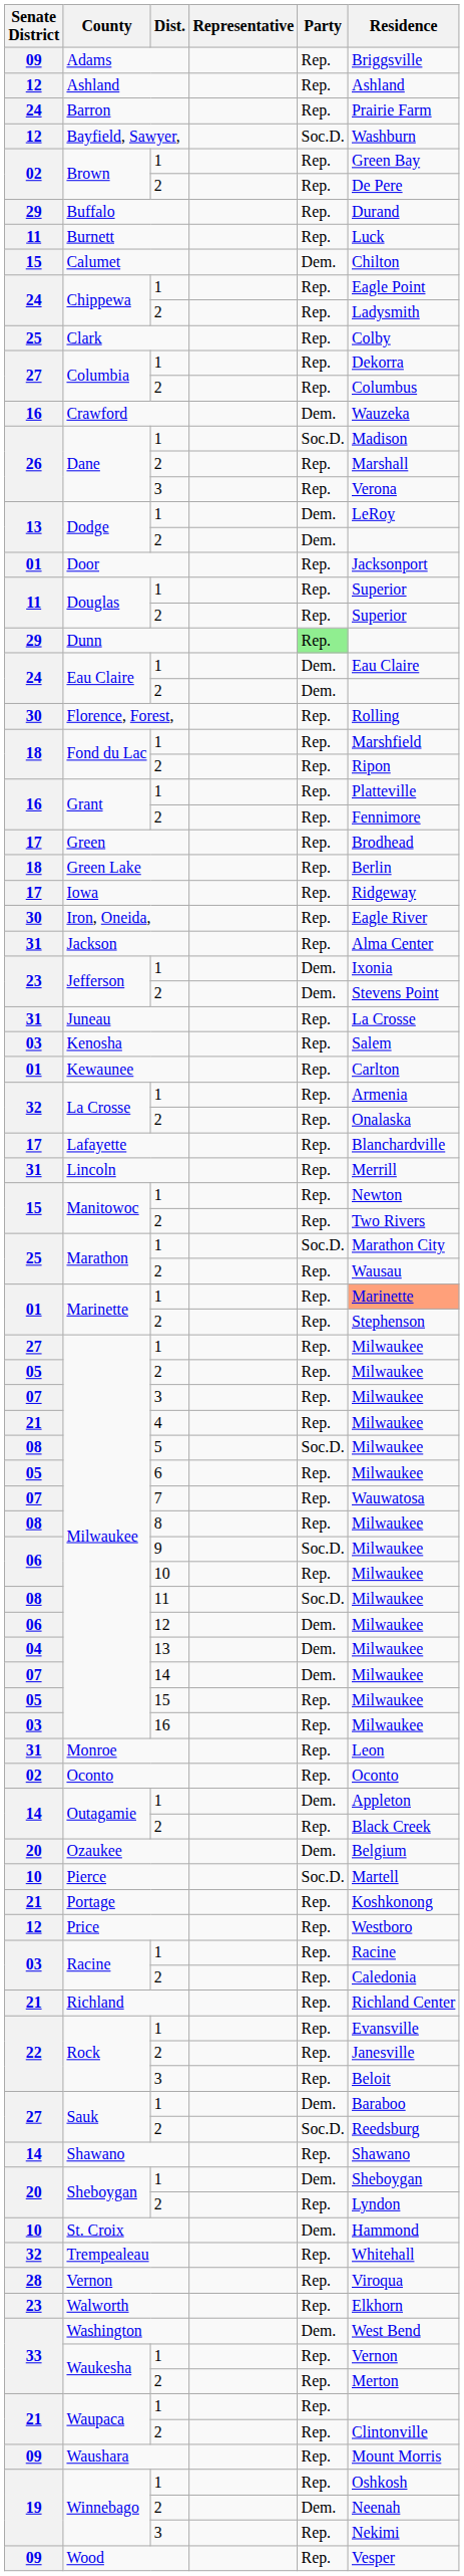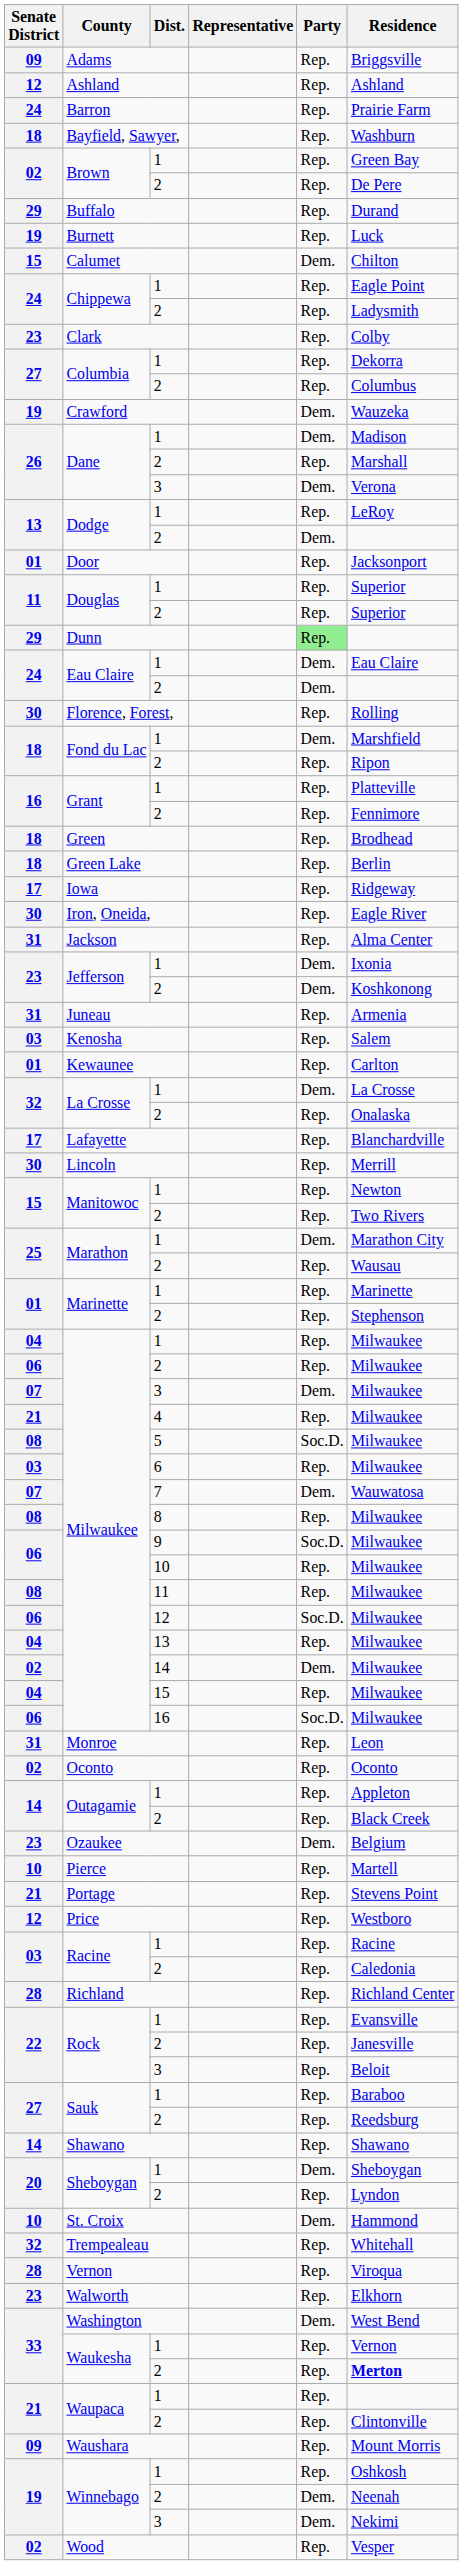 <table class="wikitable sortable">
 <tr>
 <th>Senate<br>District</th>
 <th>County</th>
 <th>Dist.</th>
 <th>Representative</th>
 <th>Party</th>
 <th>Residence</th>
 </tr>
 <tr>
 <th><a href='#'>09</a></th>
 <td text-align="left" colspan="2"><a href='#'>Adams</a> </td>
 <td></td>
 <td>Rep.</td>
 <td><a href='#'>Briggsville</a></td>
 </tr>
 <tr>
 <th><a href='#'>12</a></th>
 <td text-align="left" colspan="2"><a href='#'>Ashland</a></td>
 <td></td>
 <td>Rep.</td>
 <td><a href='#'>Ashland</a></td>
 </tr>
 <tr>
 <th><a href='#'>24</a></th>
 <td text-align="left" colspan="2"><a href='#'>Barron</a></td>
 <td></td>
 <td>Rep.</td>
 <td><a href='#'>Prairie Farm</a></td>
 </tr>
 <tr>
-<th><a href='#'>12</a></th>
+<th><a href='#'>18</a></th>
 <td text-align="left" colspan="2"><a href='#'>Bayfield</a>, <a href='#'>Sawyer</a>, </td>
 <td></td>
-<td>Soc.D.</td>
+<td>Rep.</td>
 <td><a href='#'>Washburn</a></td>
 </tr>
 <tr>
 <th rowspan="2"><a href='#'>02</a></th>
 <td text-align="left" rowspan="2"><a href='#'>Brown</a></td>
 <td>1</td>
 <td></td>
 <td>Rep.</td>
 <td><a href='#'>Green Bay</a></td>
 </tr>
 <tr>
 <td>2</td>
 <td></td>
 <td>Rep.</td>
 <td><a href='#'>De Pere</a></td>
 </tr>
 <tr>
 <th><a href='#'>29</a></th>
 <td text-align="left" colspan="2"><a href='#'>Buffalo</a> </td>
 <td></td>
 <td>Rep.</td>
 <td><a href='#'>Durand</a></td>
 </tr>
 <tr>
-<th><a href='#'>11</a></th>
+<th><a href='#'>19</a></th>
 <td text-align="left" colspan="2"><a href='#'>Burnett</a> </td>
 <td></td>
 <td>Rep.</td>
 <td><a href='#'>Luck</a></td>
 </tr>
 <tr>
 <th><a href='#'>15</a></th>
 <td text-align="left" colspan="2"><a href='#'>Calumet</a></td>
 <td></td>
 <td>Dem.</td>
 <td><a href='#'>Chilton</a></td>
 </tr>
 <tr>
 <th rowspan="2"><a href='#'>24</a></th>
 <td text-align="left" rowspan="2"><a href='#'>Chippewa</a> </td>
 <td>1</td>
 <td></td>
 <td>Rep.</td>
 <td><a href='#'>Eagle Point</a></td>
 </tr>
 <tr>
 <td>2</td>
 <td></td>
 <td>Rep.</td>
 <td><a href='#'>Ladysmith</a></td>
 </tr>
 <tr>
-<th><a href='#'>25</a></th>
+<th><a href='#'>23</a></th>
 <td text-align="left" colspan="2"><a href='#'>Clark</a></td>
 <td></td>
 <td>Rep.</td>
 <td><a href='#'>Colby</a></td>
 </tr>
 <tr>
 <th rowspan="2"><a href='#'>27</a></th>
 <td text-align="left" rowspan="2"><a href='#'>Columbia</a></td>
 <td>1</td>
 <td></td>
 <td>Rep.</td>
 <td><a href='#'>Dekorra</a></td>
 </tr>
 <tr>
 <td>2</td>
 <td></td>
 <td>Rep.</td>
 <td><a href='#'>Columbus</a></td>
 </tr>
 <tr>
-<th><a href='#'>16</a></th>
+<th><a href='#'>19</a></th>
 <td text-align="left" colspan="2"><a href='#'>Crawford</a></td>
 <td></td>
 <td>Dem.</td>
 <td><a href='#'>Wauzeka</a></td>
 </tr>
 <tr>
 <th rowspan="3"><a href='#'>26</a></th>
 <td text-align="left" rowspan="3"><a href='#'>Dane</a></td>
 <td>1</td>
 <td></td>
-<td>Soc.D.</td>
+<td>Dem.</td>
 <td><a href='#'>Madison</a></td>
 </tr>
 <tr>
 <td>2</td>
 <td></td>
 <td>Rep.</td>
 <td><a href='#'>Marshall</a></td>
 </tr>
 <tr>
 <td>3</td>
 <td></td>
-<td>Rep.</td>
+<td>Dem.</td>
 <td><a href='#'>Verona</a></td>
 </tr>
 <tr>
 <th rowspan="2"><a href='#'>13</a></th>
 <td text-align="left" rowspan="2"><a href='#'>Dodge</a></td>
 <td>1</td>
 <td></td>
-<td>Dem.</td>
+<td>Rep.</td>
 <td><a href='#'>LeRoy</a></td>
 </tr>
 <tr>
 <td>2</td>
 <td></td>
 <td>Dem.</td>
 <td></td>
 </tr>
 <tr>
 <th><a href='#'>01</a></th>
 <td text-align="left" colspan="2"><a href='#'>Door</a></td>
 <td></td>
 <td>Rep.</td>
 <td><a href='#'>Jacksonport</a></td>
 </tr>
 <tr>
 <th rowspan="2"><a href='#'>11</a></th>
 <td text-align="left" rowspan="2"><a href='#'>Douglas</a></td>
 <td>1</td>
 <td></td>
 <td>Rep.</td>
 <td><a href='#'>Superior</a></td>
 </tr>
 <tr>
 <td>2</td>
 <td></td>
 <td>Rep.</td>
 <td><a href='#'>Superior</a></td>
 </tr>
 <tr>
 <th><a href='#'>29</a></th>
 <td text-align="left" colspan="2"><a href='#'>Dunn</a></td>
 <td></td>
 <td style="background: lightgreen;">Rep.</td>
 <td></td>
 </tr>
 <tr>
 <th rowspan="2"><a href='#'>24</a></th>
 <td rowspan="2" text-align="left"><a href='#'>Eau Claire</a></td>
 <td>1</td>
 <td></td>
 <td>Dem.</td>
 <td><a href='#'>Eau Claire</a></td>
 </tr>
 <tr>
 <td>2</td>
 <td></td>
 <td>Dem.</td>
 <td></td>
 </tr>
 <tr>
 <th><a href='#'>30</a></th>
 <td text-align="left" colspan="2"><a href='#'>Florence</a>, <a href='#'>Forest</a>, </td>
 <td></td>
 <td>Rep.</td>
 <td><a href='#'>Rolling</a></td>
 </tr>
 <tr>
 <th rowspan="2"><a href='#'>18</a></th>
 <td text-align="left" rowspan="2"><a href='#'>Fond du Lac</a></td>
 <td>1</td>
 <td></td>
-<td>Rep.</td>
+<td>Dem.</td>
 <td><a href='#'>Marshfield</a></td>
 </tr>
 <tr>
 <td>2</td>
 <td></td>
 <td>Rep.</td>
 <td><a href='#'>Ripon</a></td>
 </tr>
 <tr>
 <th rowspan="2"><a href='#'>16</a></th>
 <td text-align="left" rowspan="2"><a href='#'>Grant</a></td>
 <td>1</td>
 <td></td>
 <td>Rep.</td>
 <td><a href='#'>Platteville</a></td>
 </tr>
 <tr>
 <td>2</td>
 <td></td>
 <td>Rep.</td>
 <td><a href='#'>Fennimore</a></td>
 </tr>
 <tr>
-<th><a href='#'>17</a></th>
+<th><a href='#'>18</a></th>
 <td text-align="left" colspan="2"><a href='#'>Green</a></td>
 <td></td>
 <td>Rep.</td>
 <td><a href='#'>Brodhead</a></td>
 </tr>
 <tr>
 <th><a href='#'>18</a></th>
 <td text-align="left" colspan="2"><a href='#'>Green Lake</a></td>
 <td></td>
 <td>Rep.</td>
 <td><a href='#'>Berlin</a></td>
 </tr>
 <tr>
 <th><a href='#'>17</a></th>
 <td text-align="left" colspan="2"><a href='#'>Iowa</a></td>
 <td></td>
 <td>Rep.</td>
 <td><a href='#'>Ridgeway</a></td>
 </tr>
 <tr>
 <th><a href='#'>30</a></th>
 <td text-align="left" colspan="2"><a href='#'>Iron</a>, <a href='#'>Oneida</a>, </td>
 <td></td>
 <td>Rep.</td>
 <td><a href='#'>Eagle River</a></td>
 </tr>
 <tr>
 <th><a href='#'>31</a></th>
 <td text-align="left" colspan="2"><a href='#'>Jackson</a></td>
 <td></td>
 <td>Rep.</td>
 <td><a href='#'>Alma Center</a></td>
 </tr>
 <tr>
 <th rowspan="2"><a href='#'>23</a></th>
 <td text-align="left" rowspan="2"><a href='#'>Jefferson</a></td>
 <td>1</td>
 <td></td>
 <td>Dem.</td>
 <td><a href='#'>Ixonia</a></td>
 </tr>
 <tr>
 <td>2</td>
 <td></td>
 <td>Dem.</td>
-<td><a href='#'>Stevens Point</a></td>
+<td><a href='#'>Koshkonong</a></td>
 </tr>
 <tr>
 <th><a href='#'>31</a></th>
 <td text-align="left" colspan="2"><a href='#'>Juneau</a></td>
 <td></td>
 <td>Rep.</td>
-<td><a href='#'>La Crosse</a></td>
+<td><a href='#'>Armenia</a></td>
 </tr>
 <tr>
 <th><a href='#'>03</a></th>
 <td text-align="left" colspan="2"><a href='#'>Kenosha</a></td>
 <td></td>
 <td>Rep.</td>
 <td><a href='#'>Salem</a></td>
 </tr>
 <tr>
 <th><a href='#'>01</a></th>
 <td text-align="left" colspan="2"><a href='#'>Kewaunee</a></td>
 <td></td>
 <td>Rep.</td>
 <td><a href='#'>Carlton</a></td>
 </tr>
 <tr>
 <th rowspan="2"><a href='#'>32</a></th>
 <td text-align="left" rowspan="2"><a href='#'>La Crosse</a></td>
 <td>1</td>
 <td></td>
-<td>Rep.</td>
-<td><a href='#'>Armenia</a></td>
+<td>Dem.</td>
+<td><a href='#'>La Crosse</a></td>
 </tr>
 <tr>
 <td>2</td>
 <td></td>
 <td>Rep.</td>
 <td><a href='#'>Onalaska</a></td>
 </tr>
 <tr>
 <th><a href='#'>17</a></th>
 <td text-align="left" colspan="2"><a href='#'>Lafayette</a></td>
 <td></td>
 <td>Rep.</td>
 <td><a href='#'>Blanchardville</a></td>
 </tr>
 <tr>
-<th><a href='#'>31</a></th>
+<th><a href='#'>30</a></th>
 <td text-align="left" colspan="2"><a href='#'>Lincoln</a></td>
 <td></td>
 <td>Rep.</td>
 <td><a href='#'>Merrill</a></td>
 </tr>
 <tr>
 <th rowspan="2"><a href='#'>15</a></th>
 <td text-align="left" rowspan="2"><a href='#'>Manitowoc</a></td>
 <td>1</td>
 <td></td>
 <td>Rep.</td>
 <td><a href='#'>Newton</a></td>
 </tr>
 <tr>
 <td>2</td>
 <td></td>
 <td>Rep.</td>
 <td><a href='#'>Two Rivers</a></td>
 </tr>
 <tr>
 <th rowspan="2"><a href='#'>25</a></th>
 <td text-align="left" rowspan="2"><a href='#'>Marathon</a></td>
 <td>1</td>
 <td></td>
-<td>Soc.D.</td>
+<td>Dem.</td>
 <td><a href='#'>Marathon City</a></td>
 </tr>
 <tr>
 <td>2</td>
 <td></td>
 <td>Rep.</td>
 <td><a href='#'>Wausau</a></td>
 </tr>
 <tr>
 <th rowspan="2"><a href='#'>01</a></th>
 <td text-align="left" rowspan="2"><a href='#'>Marinette</a></td>
 <td>1</td>
 <td></td>
 <td>Rep.</td>
-<td style="background: lightsalmon;"><a href='#'>Marinette</a></td>
+<td><a href='#'>Marinette</a></td>
 </tr>
 <tr>
 <td>2</td>
 <td></td>
 <td>Rep.</td>
 <td><a href='#'>Stephenson</a></td>
 </tr>
 <tr>
-<th><a href='#'>27</a></th>
+<th><a href='#'>04</a></th>
 <td text-align="left" rowspan="16"><a href='#'>Milwaukee</a></td>
 <td>1</td>
 <td></td>
 <td>Rep.</td>
 <td><a href='#'>Milwaukee</a></td>
 </tr>
 <tr>
-<th><a href='#'>05</a></th>
+<th><a href='#'>06</a></th>
 <td>2</td>
 <td></td>
 <td>Rep.</td>
 <td><a href='#'>Milwaukee</a></td>
 </tr>
 <tr>
 <th><a href='#'>07</a></th>
 <td>3</td>
 <td></td>
-<td>Rep.</td>
+<td>Dem.</td>
 <td><a href='#'>Milwaukee</a></td>
 </tr>
 <tr>
 <th><a href='#'>21</a></th>
 <td>4</td>
 <td></td>
 <td>Rep.</td>
 <td><a href='#'>Milwaukee</a></td>
 </tr>
 <tr>
 <th><a href='#'>08</a></th>
 <td>5</td>
 <td></td>
 <td>Soc.D.</td>
 <td><a href='#'>Milwaukee</a></td>
 </tr>
 <tr>
-<th><a href='#'>05</a></th>
+<th><a href='#'>03</a></th>
 <td>6</td>
 <td></td>
 <td>Rep.</td>
 <td><a href='#'>Milwaukee</a></td>
 </tr>
 <tr>
 <th><a href='#'>07</a></th>
 <td>7</td>
 <td></td>
-<td>Rep.</td>
+<td>Dem.</td>
 <td><a href='#'>Wauwatosa</a></td>
 </tr>
 <tr>
 <th><a href='#'>08</a></th>
 <td>8</td>
 <td></td>
 <td>Rep.</td>
 <td><a href='#'>Milwaukee</a></td>
 </tr>
 <tr>
 <th rowspan="2"><a href='#'>06</a></th>
 <td>9</td>
 <td></td>
 <td>Soc.D.</td>
 <td><a href='#'>Milwaukee</a></td>
 </tr>
 <tr>
 <td>10</td>
 <td></td>
 <td>Rep.</td>
 <td><a href='#'>Milwaukee</a></td>
 </tr>
 <tr>
 <th><a href='#'>08</a></th>
 <td>11</td>
 <td></td>
-<td>Soc.D.</td>
+<td>Rep.</td>
 <td><a href='#'>Milwaukee</a></td>
 </tr>
 <tr>
 <th><a href='#'>06</a></th>
 <td>12</td>
 <td></td>
-<td>Dem.</td>
+<td>Soc.D.</td>
 <td><a href='#'>Milwaukee</a></td>
 </tr>
 <tr>
 <th><a href='#'>04</a></th>
 <td>13</td>
 <td></td>
-<td>Dem.</td>
+<td>Rep.</td>
 <td><a href='#'>Milwaukee</a></td>
 </tr>
 <tr>
-<th><a href='#'>07</a></th>
+<th><a href='#'>02</a></th>
 <td>14</td>
 <td></td>
 <td>Dem.</td>
 <td><a href='#'>Milwaukee</a></td>
 </tr>
 <tr>
-<th><a href='#'>05</a></th>
+<th><a href='#'>04</a></th>
 <td>15</td>
 <td></td>
 <td>Rep.</td>
 <td><a href='#'>Milwaukee</a></td>
 </tr>
 <tr>
-<th><a href='#'>03</a></th>
+<th><a href='#'>06</a></th>
 <td>16</td>
 <td></td>
-<td>Rep.</td>
+<td>Soc.D.</td>
 <td><a href='#'>Milwaukee</a></td>
 </tr>
 <tr>
 <th><a href='#'>31</a></th>
 <td text-align="left" colspan="2"><a href='#'>Monroe</a></td>
 <td></td>
 <td>Rep.</td>
 <td><a href='#'>Leon</a></td>
 </tr>
 <tr>
 <th><a href='#'>02</a></th>
 <td text-align="left" colspan="2"><a href='#'>Oconto</a></td>
 <td></td>
 <td>Rep.</td>
 <td><a href='#'>Oconto</a></td>
 </tr>
 <tr>
 <th rowspan="2"><a href='#'>14</a></th>
 <td text-align="left" rowspan="2"><a href='#'>Outagamie</a></td>
 <td>1</td>
 <td></td>
-<td>Dem.</td>
+<td>Rep.</td>
 <td><a href='#'>Appleton</a></td>
 </tr>
 <tr>
 <td>2</td>
 <td></td>
 <td>Rep.</td>
 <td><a href='#'>Black Creek</a></td>
 </tr>
 <tr>
-<th><a href='#'>20</a></th>
+<th><a href='#'>23</a></th>
 <td text-align="left" colspan="2"><a href='#'>Ozaukee</a></td>
 <td></td>
 <td>Dem.</td>
 <td><a href='#'>Belgium</a></td>
 </tr>
 <tr>
 <th><a href='#'>10</a></th>
 <td text-align="left" colspan="2"><a href='#'>Pierce</a></td>
 <td></td>
-<td>Soc.D.</td>
+<td>Rep.</td>
 <td><a href='#'>Martell</a></td>
 </tr>
 <tr>
 <th><a href='#'>21</a></th>
 <td text-align="left" colspan="2"><a href='#'>Portage</a></td>
 <td></td>
 <td>Rep.</td>
-<td><a href='#'>Koshkonong</a></td>
+<td><a href='#'>Stevens Point</a></td>
 </tr>
 <tr>
 <th><a href='#'>12</a></th>
 <td text-align="left" colspan="2"><a href='#'>Price</a> </td>
 <td></td>
 <td>Rep.</td>
 <td><a href='#'>Westboro</a></td>
 </tr>
 <tr>
 <th rowspan="2"><a href='#'>03</a></th>
 <td text-align="left" rowspan="2"><a href='#'>Racine</a></td>
 <td>1</td>
 <td></td>
 <td>Rep.</td>
 <td><a href='#'>Racine</a></td>
 </tr>
 <tr>
 <td>2</td>
 <td></td>
 <td>Rep.</td>
 <td><a href='#'>Caledonia</a></td>
 </tr>
 <tr>
-<th><a href='#'>21</a></th>
+<th><a href='#'>28</a></th>
 <td text-align="left" colspan="2"><a href='#'>Richland</a></td>
 <td></td>
 <td>Rep.</td>
 <td><a href='#'>Richland Center</a></td>
 </tr>
 <tr>
 <th rowspan="3"><a href='#'>22</a></th>
 <td text-align="left" rowspan="3"><a href='#'>Rock</a></td>
 <td>1</td>
 <td></td>
 <td>Rep.</td>
 <td><a href='#'>Evansville</a></td>
 </tr>
 <tr>
 <td>2</td>
 <td></td>
 <td>Rep.</td>
 <td><a href='#'>Janesville</a></td>
 </tr>
 <tr>
 <td>3</td>
 <td></td>
 <td>Rep.</td>
 <td><a href='#'>Beloit</a></td>
 </tr>
 <tr>
 <th rowspan="2"><a href='#'>27</a></th>
 <td text-align="left" rowspan="2"><a href='#'>Sauk</a></td>
 <td>1</td>
 <td></td>
-<td>Dem.</td>
+<td>Rep.</td>
 <td><a href='#'>Baraboo</a></td>
 </tr>
 <tr>
 <td>2</td>
 <td></td>
-<td>Soc.D.</td>
+<td>Rep.</td>
 <td><a href='#'>Reedsburg</a></td>
 </tr>
 <tr>
 <th><a href='#'>14</a></th>
 <td text-align="left" colspan="2"><a href='#'>Shawano</a></td>
 <td></td>
 <td>Rep.</td>
 <td><a href='#'>Shawano</a></td>
 </tr>
 <tr>
 <th rowspan="2"><a href='#'>20</a></th>
 <td text-align="left" rowspan="2"><a href='#'>Sheboygan</a></td>
 <td>1</td>
 <td></td>
 <td>Dem.</td>
 <td><a href='#'>Sheboygan</a></td>
 </tr>
 <tr>
 <td>2</td>
 <td></td>
 <td>Rep.</td>
 <td><a href='#'>Lyndon</a></td>
 </tr>
 <tr>
 <th><a href='#'>10</a></th>
 <td text-align="left" colspan="2"><a href='#'>St. Croix</a></td>
 <td></td>
 <td>Dem.</td>
 <td><a href='#'>Hammond</a></td>
 </tr>
 <tr>
 <th><a href='#'>32</a></th>
 <td text-align="left" colspan="2"><a href='#'>Trempealeau</a></td>
 <td></td>
 <td>Rep.</td>
 <td><a href='#'>Whitehall</a></td>
 </tr>
 <tr>
 <th><a href='#'>28</a></th>
 <td text-align="left" colspan="2"><a href='#'>Vernon</a></td>
 <td></td>
 <td>Rep.</td>
 <td><a href='#'>Viroqua</a></td>
 </tr>
 <tr>
 <th><a href='#'>23</a></th>
 <td text-align="left" colspan="2"><a href='#'>Walworth</a></td>
 <td></td>
 <td>Rep.</td>
 <td><a href='#'>Elkhorn</a></td>
 </tr>
 <tr>
 <th rowspan="3"><a href='#'>33</a></th>
 <td text-align="left" colspan="2"><a href='#'>Washington</a></td>
 <td></td>
 <td>Dem.</td>
 <td><a href='#'>West Bend</a></td>
 </tr>
 <tr>
 <td text-align="left" rowspan="2"><a href='#'>Waukesha</a></td>
 <td>1</td>
 <td></td>
 <td>Rep.</td>
 <td><a href='#'>Vernon</a></td>
 </tr>
 <tr>
 <td>2</td>
 <td></td>
 <td>Rep.</td>
-<td><a href='#'>Merton</a></td>
+<td><strong><a href='#'>Merton</a></strong></td>
 </tr>
 <tr>
 <th rowspan="2"><a href='#'>21</a></th>
 <td text-align="left" rowspan="2"><a href='#'>Waupaca</a></td>
 <td>1</td>
 <td></td>
 <td>Rep.</td>
 <td></td>
 </tr>
 <tr>
 <td>2</td>
 <td></td>
 <td>Rep.</td>
 <td><a href='#'>Clintonville</a></td>
 </tr>
 <tr>
 <th><a href='#'>09</a></th>
 <td text-align="left" colspan="2"><a href='#'>Waushara</a></td>
 <td></td>
 <td>Rep.</td>
 <td><a href='#'>Mount Morris</a></td>
 </tr>
 <tr>
 <th rowspan="3"><a href='#'>19</a></th>
 <td text-align="left" rowspan="3"><a href='#'>Winnebago</a></td>
 <td>1</td>
 <td></td>
 <td>Rep.</td>
 <td><a href='#'>Oshkosh</a></td>
 </tr>
 <tr>
 <td>2</td>
 <td></td>
 <td>Dem.</td>
 <td><a href='#'>Neenah</a></td>
 </tr>
 <tr>
 <td>3</td>
 <td></td>
-<td>Rep.</td>
+<td>Dem.</td>
 <td><a href='#'>Nekimi</a></td>
 </tr>
 <tr>
-<th><a href='#'>09</a></th>
+<th><a href='#'>02</a></th>
 <td text-align="left" colspan="2"><a href='#'>Wood</a></td>
 <td></td>
 <td>Rep.</td>
 <td><a href='#'>Vesper</a></td>
 </tr>
 </table>
